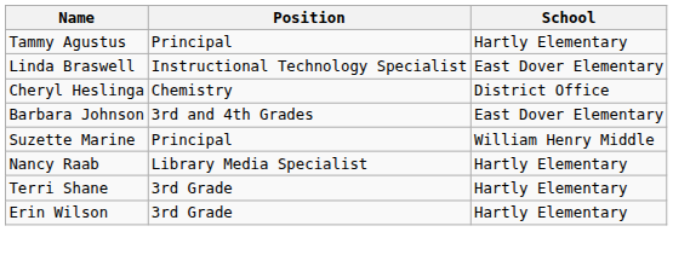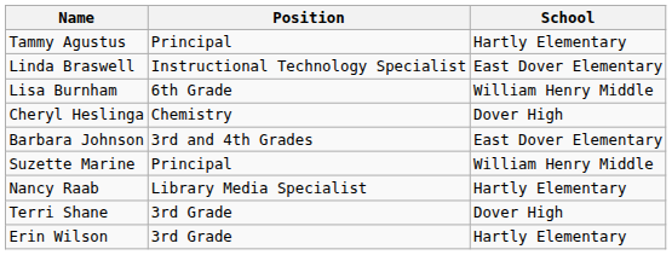 <table class="wikitable" border="1">
 <tr>
 <th>Name</th>
 <th>Position</th>
 <th>School</th>
 </tr>
 <tr>
 <td>Tammy Agustus</td>
 <td>Principal</td>
 <td>Hartly Elementary</td>
 </tr>
 <tr>
 <td>Linda Braswell</td>
 <td>Instructional Technology Specialist</td>
 <td>East Dover Elementary</td>
 </tr>
 <tr>
+<td>Lisa Burnham</td>
+<td>6th Grade</td>
+<td>William Henry Middle</td>
+</tr>
+<tr>
 <td>Cheryl Heslinga</td>
 <td>Chemistry</td>
-<td>District Office</td>
+<td>Dover High</td>
 </tr>
 <tr>
 <td>Barbara Johnson</td>
 <td>3rd and 4th Grades</td>
 <td>East Dover Elementary</td>
 </tr>
 <tr>
 <td>Suzette Marine</td>
 <td>Principal</td>
 <td>William Henry Middle</td>
 </tr>
 <tr>
 <td>Nancy Raab</td>
 <td>Library Media Specialist</td>
 <td>Hartly Elementary</td>
 </tr>
 <tr>
 <td>Terri Shane</td>
 <td>3rd Grade</td>
-<td>Hartly Elementary</td>
+<td>Dover High</td>
 </tr>
 <tr>
 <td>Erin Wilson</td>
 <td>3rd Grade</td>
 <td>Hartly Elementary</td>
 </tr>
 </table>
